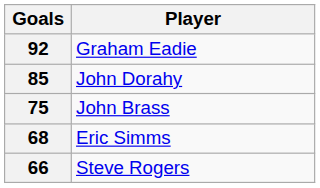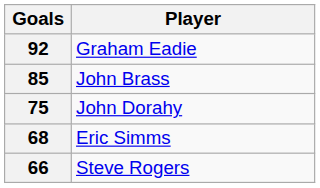 <table class="wikitable" style="text-align:left;">
 <tr>
 <th width=50>Goals</th>
 <th width=200>Player</th>
 </tr>
 <tr>
 <th>92</th>
 <td> <a href='#'>Graham Eadie</a></td>
 </tr>
 <tr>
 <th>85</th>
-<td> <a href='#'>John Dorahy</a></td>
+<td> <a href='#'>John Brass</a></td>
 </tr>
 <tr>
 <th>75</th>
-<td> <a href='#'>John Brass</a></td>
+<td> <a href='#'>John Dorahy</a></td>
 </tr>
 <tr>
 <th>68</th>
 <td> <a href='#'>Eric Simms</a></td>
 </tr>
 <tr>
 <th>66</th>
 <td> <a href='#'>Steve Rogers</a></td>
 </tr>
 </table>
